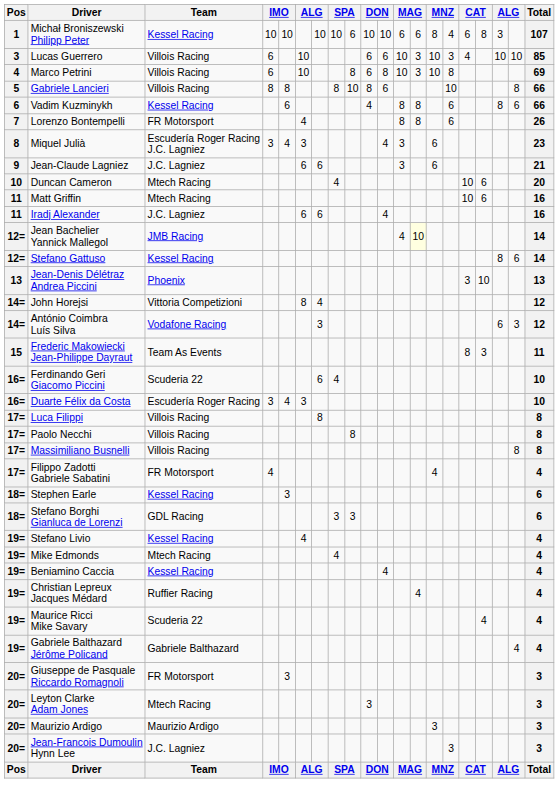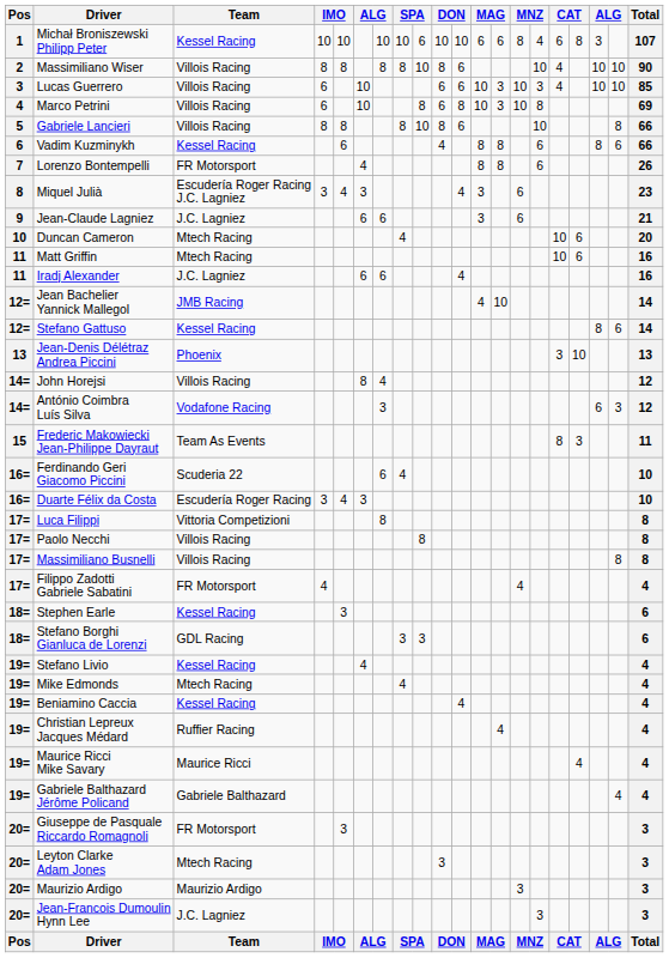 <table class="wikitable" style="font-size:85%; text-align:center;">
 <tr>
 <th>Pos</th>
 <th>Driver</th>
 <th>Team</th>
 <th colspan=2><a href='#'>IMO</a><br></th>
 <th colspan=2><a href='#'>ALG</a><br></th>
 <th colspan=2><a href='#'>SPA</a><br></th>
 <th colspan=2><a href='#'>DON</a><br></th>
 <th colspan=2><a href='#'>MAG</a><br></th>
 <th colspan=2><a href='#'>MNZ</a><br></th>
 <th colspan=2><a href='#'>CAT</a><br></th>
 <th colspan=2><a href='#'>ALG</a><br></th>
 <th>Total</th>
 </tr>
 <tr>
 <th>1</th>
 <td align=left> Michał Broniszewski<br> <a href='#'>Philipp Peter</a></td>
 <td align=left> <a href='#'>Kessel Racing</a></td>
 <td>10</td>
 <td>10</td>
 <td></td>
 <td>10</td>
 <td>10</td>
 <td>6</td>
 <td>10</td>
 <td>10</td>
 <td>6</td>
 <td>6</td>
 <td>8</td>
 <td>4</td>
 <td>6</td>
 <td>8</td>
 <td>3</td>
 <td></td>
 <th>107</th>
+</tr>
+<tr>
+<th>2</th>
+<td align=left> Massimiliano Wiser</td>
+<td align=left> Villois Racing</td>
+<td>8</td>
+<td>8</td>
+<td></td>
+<td>8</td>
+<td>8</td>
+<td>10</td>
+<td>8</td>
+<td>6</td>
+<td></td>
+<td></td>
+<td></td>
+<td>10</td>
+<td>4</td>
+<td></td>
+<td>10</td>
+<td>10</td>
+<th>90</th>
 </tr>
 <tr>
 <th>3</th>
 <td align=left> Lucas Guerrero</td>
 <td align=left> Villois Racing</td>
 <td>6</td>
 <td></td>
 <td>10</td>
 <td></td>
 <td></td>
 <td></td>
 <td>6</td>
 <td>6</td>
 <td>10</td>
 <td>3</td>
 <td>10</td>
 <td>3</td>
 <td>4</td>
 <td></td>
 <td>10</td>
 <td>10</td>
 <th>85</th>
 </tr>
 <tr>
 <th>4</th>
 <td align=left> Marco Petrini</td>
 <td align=left> Villois Racing</td>
 <td>6</td>
 <td></td>
 <td>10</td>
 <td></td>
 <td></td>
 <td>8</td>
 <td>6</td>
 <td>8</td>
 <td>10</td>
 <td>3</td>
 <td>10</td>
 <td>8</td>
 <td></td>
 <td></td>
 <td></td>
 <td></td>
 <th>69</th>
 </tr>
 <tr>
 <th>5</th>
 <td align=left> <a href='#'>Gabriele Lancieri</a></td>
 <td align=left> Villois Racing</td>
 <td>8</td>
 <td>8</td>
 <td></td>
 <td></td>
 <td>8</td>
 <td>10</td>
 <td>8</td>
 <td>6</td>
 <td></td>
 <td></td>
 <td></td>
 <td>10</td>
 <td></td>
 <td></td>
 <td></td>
 <td>8</td>
 <th>66</th>
 </tr>
 <tr>
 <th>6</th>
 <td align=left> Vadim Kuzminykh</td>
 <td align=left> <a href='#'>Kessel Racing</a></td>
 <td></td>
 <td>6</td>
 <td></td>
 <td></td>
 <td></td>
 <td></td>
 <td>4</td>
 <td></td>
 <td>8</td>
 <td>8</td>
 <td></td>
 <td>6</td>
 <td></td>
 <td></td>
 <td>8</td>
 <td>6</td>
 <th>66</th>
 </tr>
 <tr>
 <th>7</th>
 <td align=left> Lorenzo Bontempelli</td>
 <td align=left> FR Motorsport</td>
 <td></td>
 <td></td>
 <td>4</td>
 <td></td>
 <td></td>
 <td></td>
 <td></td>
 <td></td>
 <td>8</td>
 <td>8</td>
 <td></td>
 <td>6</td>
 <td></td>
 <td></td>
 <td></td>
 <td></td>
 <th>26</th>
 </tr>
 <tr>
 <th>8</th>
 <td align=left> Miquel Julià</td>
 <td align=left> Escudería Roger Racing<br> J.C. Lagniez</td>
 <td>3</td>
 <td>4</td>
 <td>3</td>
 <td></td>
 <td></td>
 <td></td>
 <td></td>
 <td>4</td>
 <td>3</td>
 <td></td>
 <td>6</td>
 <td></td>
 <td></td>
 <td></td>
 <td></td>
 <td></td>
 <th>23</th>
 </tr>
 <tr>
 <th>9</th>
 <td align=left> Jean-Claude Lagniez</td>
 <td align=left> J.C. Lagniez</td>
 <td></td>
 <td></td>
 <td>6</td>
 <td>6</td>
 <td></td>
 <td></td>
 <td></td>
 <td></td>
 <td>3</td>
 <td></td>
 <td>6</td>
 <td></td>
 <td></td>
 <td></td>
 <td></td>
 <td></td>
 <th>21</th>
 </tr>
 <tr>
 <th>10</th>
 <td align=left> Duncan Cameron</td>
 <td align=left> Mtech Racing</td>
 <td></td>
 <td></td>
 <td></td>
 <td></td>
 <td>4</td>
 <td></td>
 <td></td>
 <td></td>
 <td></td>
 <td></td>
 <td></td>
 <td></td>
 <td>10</td>
 <td>6</td>
 <td></td>
 <td></td>
 <th>20</th>
 </tr>
 <tr>
 <th>11</th>
 <td align=left> Matt Griffin</td>
 <td align=left> Mtech Racing</td>
 <td></td>
 <td></td>
 <td></td>
 <td></td>
 <td></td>
 <td></td>
 <td></td>
 <td></td>
 <td></td>
 <td></td>
 <td></td>
 <td></td>
 <td>10</td>
 <td>6</td>
 <td></td>
 <td></td>
 <th>16</th>
 </tr>
 <tr>
 <th>11</th>
 <td align=left> <a href='#'>Iradj Alexander</a></td>
 <td align=left> J.C. Lagniez</td>
 <td></td>
 <td></td>
 <td>6</td>
 <td>6</td>
 <td></td>
 <td></td>
 <td></td>
 <td>4</td>
 <td></td>
 <td></td>
 <td></td>
 <td></td>
 <td></td>
 <td></td>
 <td></td>
 <td></td>
 <th>16</th>
 </tr>
 <tr>
 <th>12=</th>
 <td align=left> Jean Bachelier<br> Yannick Mallegol</td>
 <td align=left> <a href='#'>JMB Racing</a></td>
 <td></td>
 <td></td>
 <td></td>
 <td></td>
 <td></td>
 <td></td>
 <td></td>
 <td></td>
 <td>4</td>
-<td style="background: lightyellow;">10</td>
+<td>10</td>
 <td></td>
 <td></td>
 <td></td>
 <td></td>
 <td></td>
 <td></td>
 <th>14</th>
 </tr>
 <tr>
 <th>12=</th>
 <td align=left> <a href='#'>Stefano Gattuso</a></td>
 <td align=left> <a href='#'>Kessel Racing</a></td>
 <td></td>
 <td></td>
 <td></td>
 <td></td>
 <td></td>
 <td></td>
 <td></td>
 <td></td>
 <td></td>
 <td></td>
 <td></td>
 <td></td>
 <td></td>
 <td></td>
 <td>8</td>
 <td>6</td>
 <th>14</th>
 </tr>
 <tr>
 <th>13</th>
 <td align=left> <a href='#'>Jean-Denis Délétraz</a><br> <a href='#'>Andrea Piccini</a></td>
 <td align=left> <a href='#'>Phoenix</a></td>
 <td></td>
 <td></td>
 <td></td>
 <td></td>
 <td></td>
 <td></td>
 <td></td>
 <td></td>
 <td></td>
 <td></td>
 <td></td>
 <td></td>
 <td>3</td>
 <td>10</td>
 <td></td>
 <td></td>
 <th>13</th>
 </tr>
 <tr>
 <th>14=</th>
 <td align=left> John Horejsi</td>
-<td align=left> Vittoria Competizioni</td>
+<td align=left> Villois Racing</td>
 <td></td>
 <td></td>
 <td>8</td>
 <td>4</td>
 <td></td>
 <td></td>
 <td></td>
 <td></td>
 <td></td>
 <td></td>
 <td></td>
 <td></td>
 <td></td>
 <td></td>
 <td></td>
 <td></td>
 <th>12</th>
 </tr>
 <tr>
 <th>14=</th>
 <td align=left> António Coimbra<br> Luís Silva</td>
 <td align=left> <a href='#'>Vodafone Racing</a></td>
 <td></td>
 <td></td>
 <td></td>
 <td>3</td>
 <td></td>
 <td></td>
 <td></td>
 <td></td>
 <td></td>
 <td></td>
 <td></td>
 <td></td>
 <td></td>
 <td></td>
 <td>6</td>
 <td>3</td>
 <th>12</th>
 </tr>
 <tr>
 <th>15</th>
 <td align=left> <a href='#'>Frederic Makowiecki</a><br> <a href='#'>Jean-Philippe Dayraut</a></td>
 <td align=left> Team As Events</td>
 <td></td>
 <td></td>
 <td></td>
 <td></td>
 <td></td>
 <td></td>
 <td></td>
 <td></td>
 <td></td>
 <td></td>
 <td></td>
 <td></td>
 <td>8</td>
 <td>3</td>
 <td></td>
 <td></td>
 <th>11</th>
 </tr>
 <tr>
 <th>16=</th>
 <td align=left> Ferdinando Geri<br> <a href='#'>Giacomo Piccini</a></td>
 <td align=left> Scuderia 22</td>
 <td></td>
 <td></td>
 <td></td>
 <td>6</td>
 <td>4</td>
 <td></td>
 <td></td>
 <td></td>
 <td></td>
 <td></td>
 <td></td>
 <td></td>
 <td></td>
 <td></td>
 <td></td>
 <td></td>
 <th>10</th>
 </tr>
 <tr>
 <th>16=</th>
 <td align=left> <a href='#'>Duarte Félix da Costa</a></td>
 <td align=left> Escudería Roger Racing</td>
 <td>3</td>
 <td>4</td>
 <td>3</td>
 <td></td>
 <td></td>
 <td></td>
 <td></td>
 <td></td>
 <td></td>
 <td></td>
 <td></td>
 <td></td>
 <td></td>
 <td></td>
 <td></td>
 <td></td>
 <th>10</th>
 </tr>
 <tr>
 <th>17=</th>
 <td align=left> <a href='#'>Luca Filippi</a></td>
-<td align=left> Villois Racing</td>
+<td align=left> Vittoria Competizioni</td>
 <td></td>
 <td></td>
 <td></td>
 <td>8</td>
 <td></td>
 <td></td>
 <td></td>
 <td></td>
 <td></td>
 <td></td>
 <td></td>
 <td></td>
 <td></td>
 <td></td>
 <td></td>
 <td></td>
 <th>8</th>
 </tr>
 <tr>
 <th>17=</th>
 <td align=left> Paolo Necchi</td>
 <td align=left> Villois Racing</td>
 <td></td>
 <td></td>
 <td></td>
 <td></td>
 <td></td>
 <td>8</td>
 <td></td>
 <td></td>
 <td></td>
 <td></td>
 <td></td>
 <td></td>
 <td></td>
 <td></td>
 <td></td>
 <td></td>
 <th>8</th>
 </tr>
 <tr>
 <th>17=</th>
 <td align=left> <a href='#'>Massimiliano Busnelli</a></td>
 <td align=left> Villois Racing</td>
 <td></td>
 <td></td>
 <td></td>
 <td></td>
 <td></td>
 <td></td>
 <td></td>
 <td></td>
 <td></td>
 <td></td>
 <td></td>
 <td></td>
 <td></td>
 <td></td>
 <td></td>
 <td>8</td>
 <th>8</th>
 </tr>
 <tr>
 <th>17=</th>
 <td align=left> Filippo Zadotti<br> Gabriele Sabatini</td>
 <td align=left> FR Motorsport</td>
 <td>4</td>
 <td></td>
 <td></td>
 <td></td>
 <td></td>
 <td></td>
 <td></td>
 <td></td>
 <td></td>
 <td></td>
 <td>4</td>
 <td></td>
 <td></td>
 <td></td>
 <td></td>
 <td></td>
 <th>4</th>
 </tr>
 <tr>
 <th>18=</th>
 <td align=left> Stephen Earle</td>
 <td align=left> <a href='#'>Kessel Racing</a></td>
 <td></td>
 <td>3</td>
 <td></td>
 <td></td>
 <td></td>
 <td></td>
 <td></td>
 <td></td>
 <td></td>
 <td></td>
 <td></td>
 <td></td>
 <td></td>
 <td></td>
 <td></td>
 <td></td>
 <th>6</th>
 </tr>
 <tr>
 <th>18=</th>
 <td align=left> Stefano Borghi<br> <a href='#'>Gianluca de Lorenzi</a></td>
 <td align=left> GDL Racing</td>
 <td></td>
 <td></td>
 <td></td>
 <td></td>
 <td>3</td>
 <td>3</td>
 <td></td>
 <td></td>
 <td></td>
 <td></td>
 <td></td>
 <td></td>
 <td></td>
 <td></td>
 <td></td>
 <td></td>
 <th>6</th>
 </tr>
 <tr>
 <th>19=</th>
 <td align=left> Stefano Livio</td>
 <td align=left> <a href='#'>Kessel Racing</a></td>
 <td></td>
 <td></td>
 <td>4</td>
 <td></td>
 <td></td>
 <td></td>
 <td></td>
 <td></td>
 <td></td>
 <td></td>
 <td></td>
 <td></td>
 <td></td>
 <td></td>
 <td></td>
 <td></td>
 <th>4</th>
 </tr>
 <tr>
 <th>19=</th>
 <td align=left> Mike Edmonds</td>
 <td align=left> Mtech Racing</td>
 <td></td>
 <td></td>
 <td></td>
 <td></td>
 <td>4</td>
 <td></td>
 <td></td>
 <td></td>
 <td></td>
 <td></td>
 <td></td>
 <td></td>
 <td></td>
 <td></td>
 <td></td>
 <td></td>
 <th>4</th>
 </tr>
 <tr>
 <th>19=</th>
 <td align=left> Beniamino Caccia</td>
 <td align=left> <a href='#'>Kessel Racing</a></td>
 <td></td>
 <td></td>
 <td></td>
 <td></td>
 <td></td>
 <td></td>
 <td></td>
 <td>4</td>
 <td></td>
 <td></td>
 <td></td>
 <td></td>
 <td></td>
 <td></td>
 <td></td>
 <td></td>
 <th>4</th>
 </tr>
 <tr>
 <th>19=</th>
 <td align=left> Christian Lepreux<br> Jacques Médard</td>
 <td align=left> Ruffier Racing</td>
 <td></td>
 <td></td>
 <td></td>
 <td></td>
 <td></td>
 <td></td>
 <td></td>
 <td></td>
 <td></td>
 <td>4</td>
 <td></td>
 <td></td>
 <td></td>
 <td></td>
 <td></td>
 <td></td>
 <th>4</th>
 </tr>
 <tr>
 <th>19=</th>
 <td align=left> Maurice Ricci<br> Mike Savary</td>
-<td align=left> Scuderia 22</td>
+<td align=left> Maurice Ricci</td>
 <td></td>
 <td></td>
 <td></td>
 <td></td>
 <td></td>
 <td></td>
 <td></td>
 <td></td>
 <td></td>
 <td></td>
 <td></td>
 <td></td>
 <td></td>
 <td>4</td>
 <td></td>
 <td></td>
 <th>4</th>
 </tr>
 <tr>
 <th>19=</th>
 <td align=left> Gabriele Balthazard<br> <a href='#'>Jérôme Policand</a></td>
 <td align=left> Gabriele Balthazard</td>
 <td></td>
 <td></td>
 <td></td>
 <td></td>
 <td></td>
 <td></td>
 <td></td>
 <td></td>
 <td></td>
 <td></td>
 <td></td>
 <td></td>
 <td></td>
 <td></td>
 <td></td>
 <td>4</td>
 <th>4</th>
 </tr>
 <tr>
 <th>20=</th>
 <td align=left> Giuseppe de Pasquale<br> <a href='#'>Riccardo Romagnoli</a></td>
 <td align=left> FR Motorsport</td>
 <td></td>
 <td>3</td>
 <td></td>
 <td></td>
 <td></td>
 <td></td>
 <td></td>
 <td></td>
 <td></td>
 <td></td>
 <td></td>
 <td></td>
 <td></td>
 <td></td>
 <td></td>
 <td></td>
 <th>3</th>
 </tr>
 <tr>
 <th>20=</th>
 <td align=left> Leyton Clarke<br> <a href='#'>Adam Jones</a></td>
 <td align=left> Mtech Racing</td>
 <td></td>
 <td></td>
 <td></td>
 <td></td>
 <td></td>
 <td></td>
 <td>3</td>
 <td></td>
 <td></td>
 <td></td>
 <td></td>
 <td></td>
 <td></td>
 <td></td>
 <td></td>
 <td></td>
 <th>3</th>
 </tr>
 <tr>
 <th>20=</th>
 <td align=left> Maurizio Ardigo</td>
 <td align=left> Maurizio Ardigo</td>
 <td></td>
 <td></td>
 <td></td>
 <td></td>
 <td></td>
 <td></td>
 <td></td>
 <td></td>
 <td></td>
 <td></td>
 <td>3</td>
 <td></td>
 <td></td>
 <td></td>
 <td></td>
 <td></td>
 <th>3</th>
 </tr>
 <tr>
 <th>20=</th>
 <td align=left> <a href='#'>Jean-Francois Dumoulin</a><br> Hynn Lee</td>
 <td align=left> J.C. Lagniez</td>
 <td></td>
 <td></td>
 <td></td>
 <td></td>
 <td></td>
 <td></td>
 <td></td>
 <td></td>
 <td></td>
 <td></td>
 <td></td>
 <td>3</td>
 <td></td>
 <td></td>
 <td></td>
 <td></td>
 <th>3</th>
 </tr>
 <tr>
 <th>Pos</th>
 <th>Driver</th>
 <th>Team</th>
 <th colspan=2><a href='#'>IMO</a><br></th>
 <th colspan=2><a href='#'>ALG</a><br></th>
 <th colspan=2><a href='#'>SPA</a><br></th>
 <th colspan=2><a href='#'>DON</a><br></th>
 <th colspan=2><a href='#'>MAG</a><br></th>
 <th colspan=2><a href='#'>MNZ</a><br></th>
 <th colspan=2><a href='#'>CAT</a><br></th>
 <th colspan=2><a href='#'>ALG</a><br></th>
 <th>Total</th>
 </tr>
 </table>
